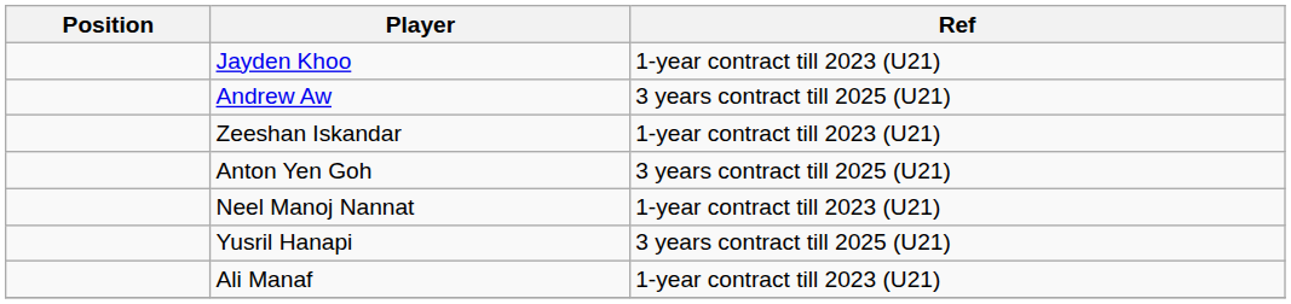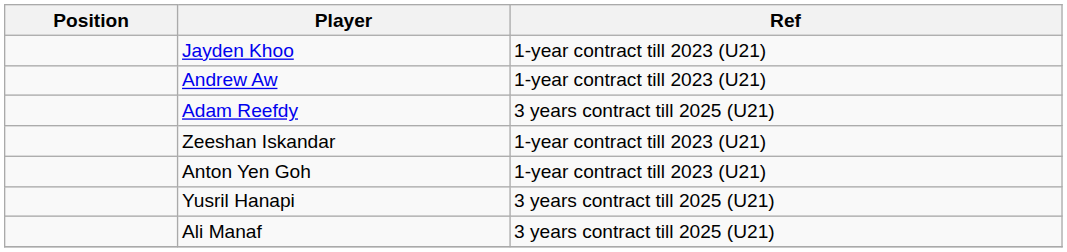 <table class="wikitable sortable" style="width:90%; text-align:center; font-size:90%; text-align:left;">
 <tr>
 <th><strong>Position</strong></th>
 <th><strong>Player</strong></th>
 <th><strong>Ref</strong></th>
 </tr>
 <tr>
 <td></td>
 <td> <a href='#'>Jayden Khoo</a></td>
 <td>1-year contract till 2023 (U21)</td>
 </tr>
 <tr>
 <td></td>
 <td> <a href='#'>Andrew Aw</a></td>
+<td>1-year contract till 2023 (U21)</td>
+</tr>
+<tr>
+<td></td>
+<td> <a href='#'>Adam Reefdy</a></td>
 <td>3 years contract till 2025 (U21) </td>
 </tr>
 <tr>
 <td></td>
 <td> Zeeshan Iskandar</td>
 <td>1-year contract till 2023 (U21)</td>
 </tr>
 <tr>
 <td></td>
 <td> Anton Yen Goh</td>
-<td>3 years contract till 2025 (U21) </td>
-</tr>
-<tr>
-<td></td>
-<td> Neel Manoj Nannat</td>
 <td>1-year contract till 2023 (U21)</td>
 </tr>
 <tr>
 <td></td>
 <td> Yusril Hanapi</td>
 <td>3 years contract till 2025 (U21) </td>
 </tr>
 <tr>
 <td></td>
 <td> Ali Manaf</td>
-<td>1-year contract till 2023 (U21)</td>
+<td>3 years contract till 2025 (U21) </td>
 </tr>
 <tr>
 </tr>
 </table>
